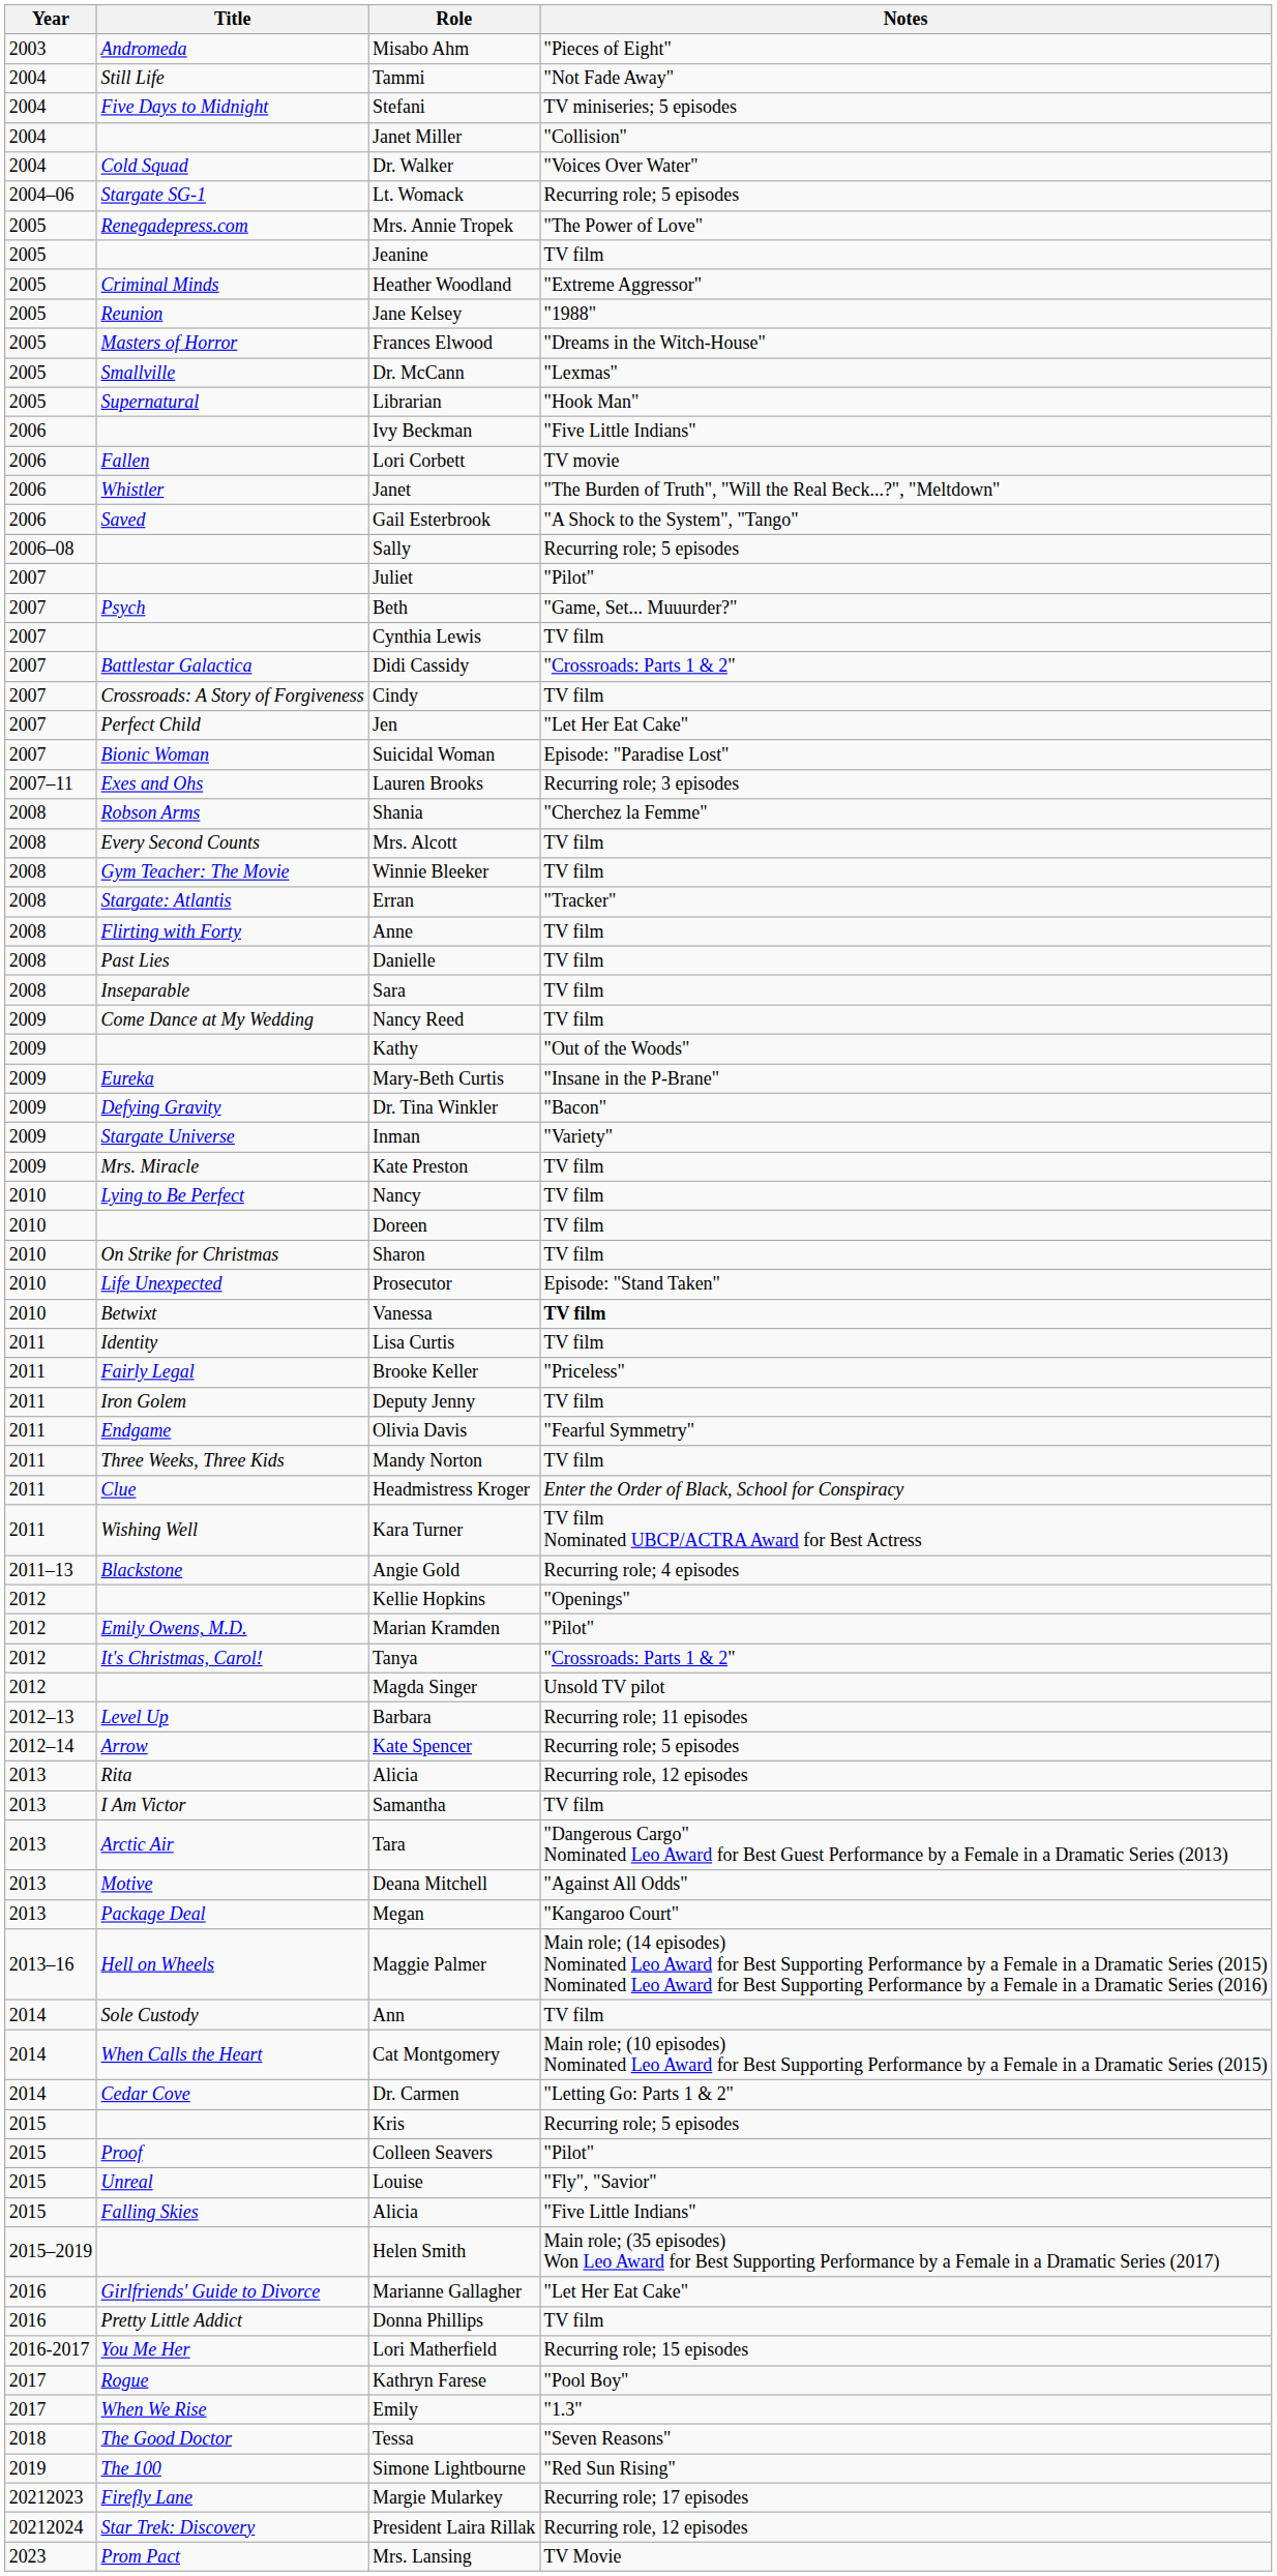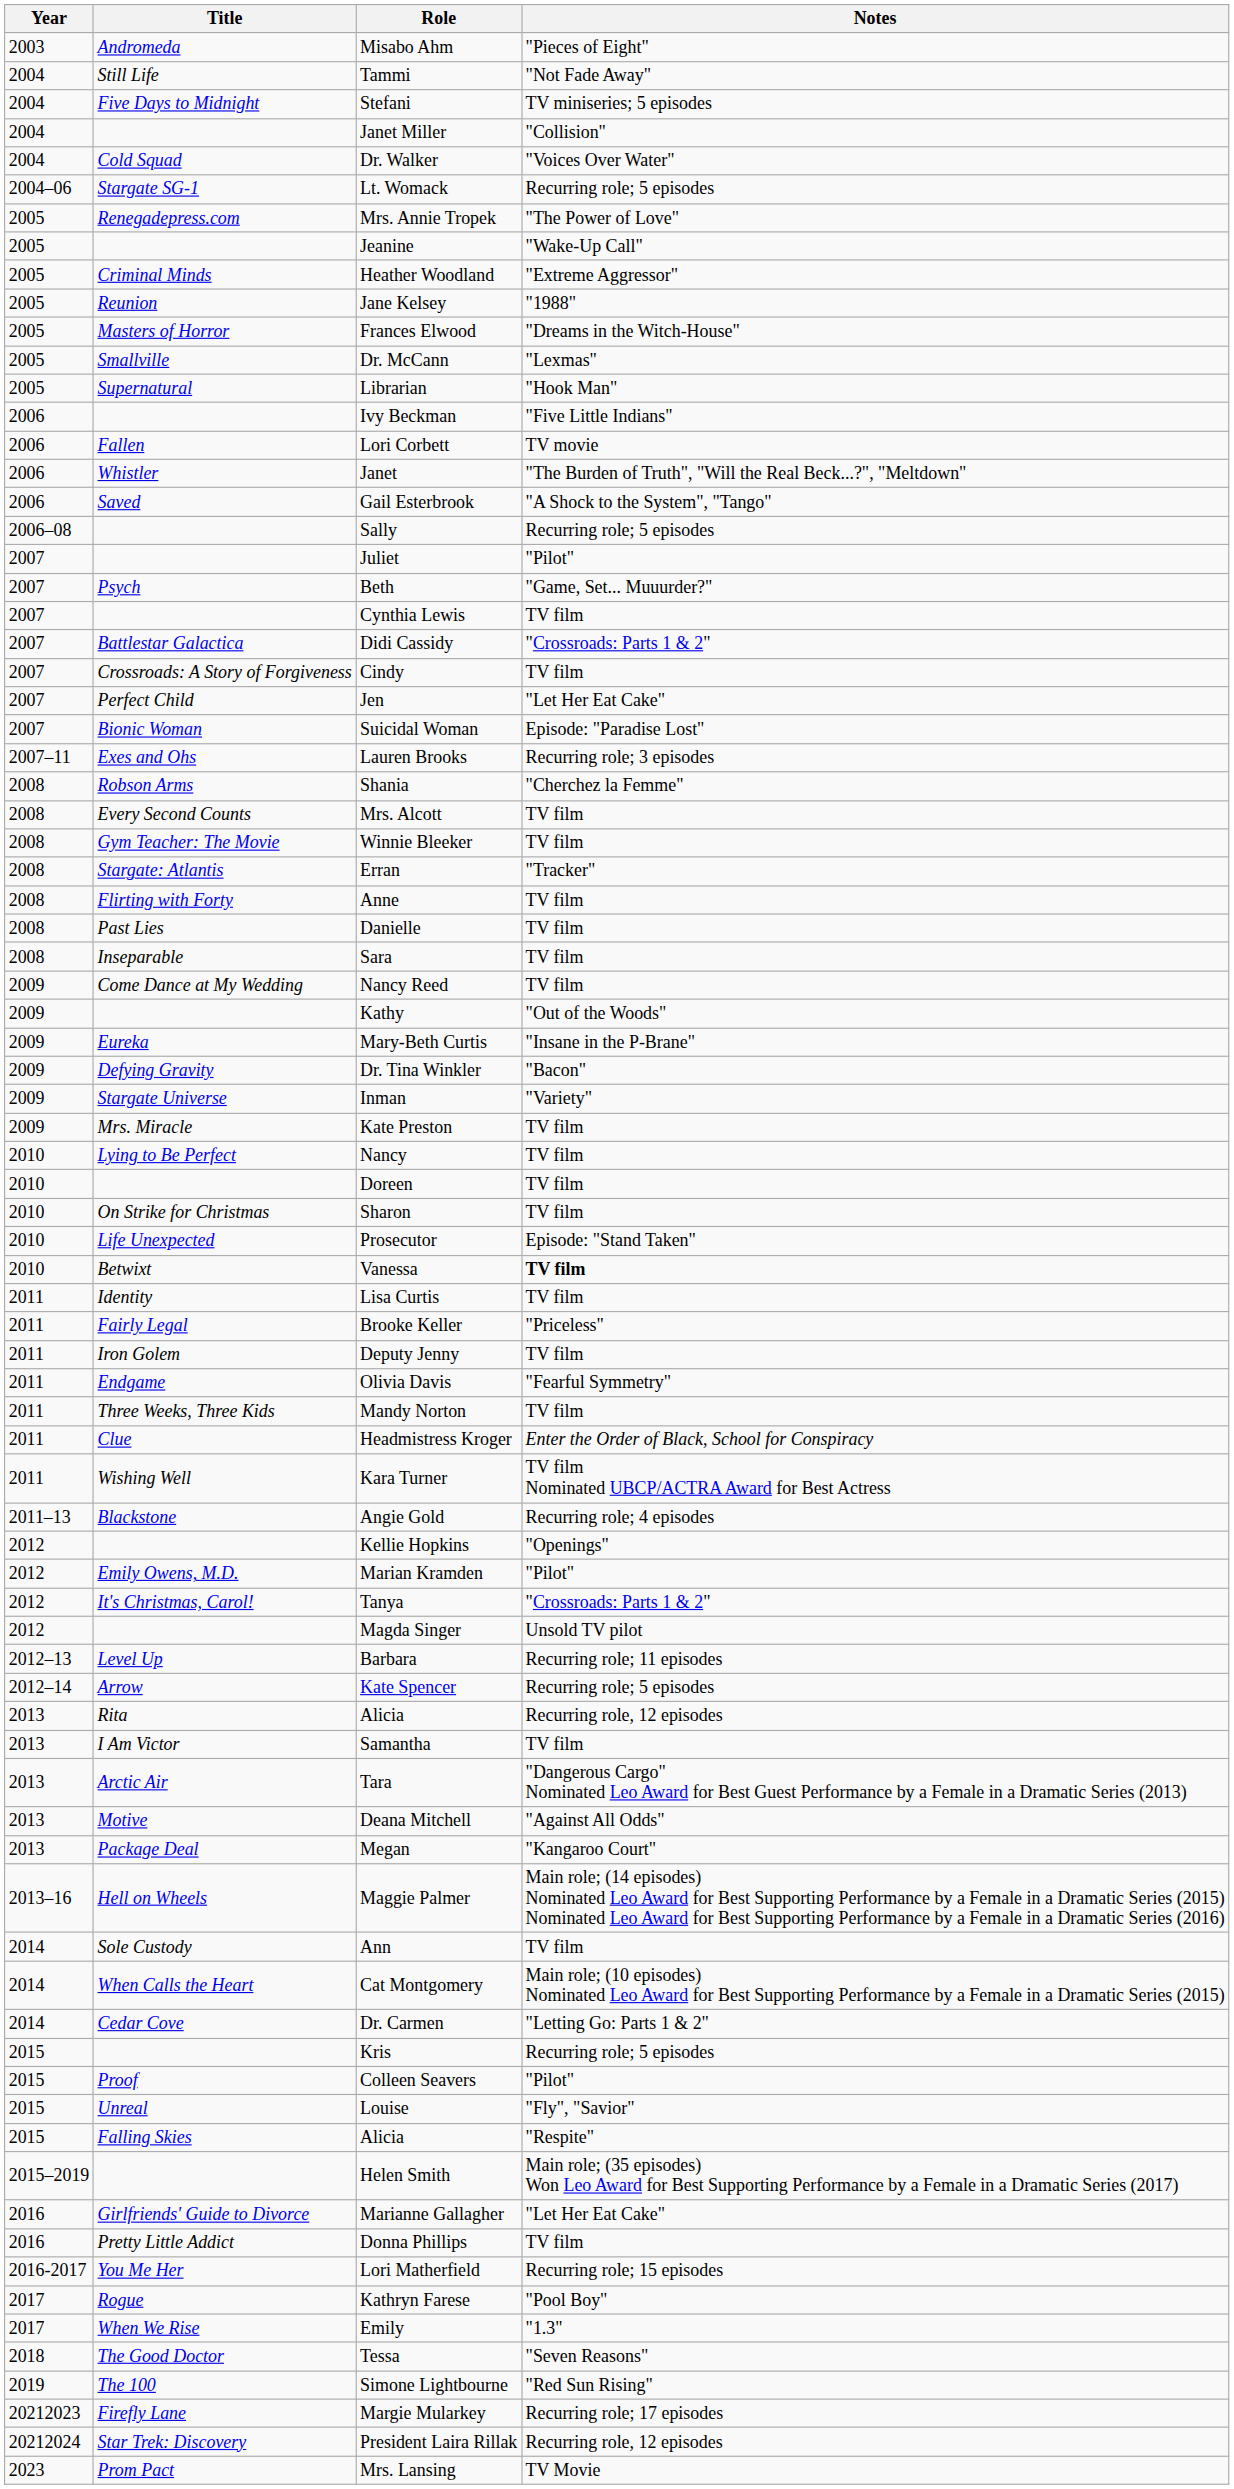 <table class="wikitable sortable">
 <tr>
 <th>Year</th>
 <th>Title</th>
 <th>Role</th>
 <th class="unsortable">Notes</th>
 </tr>
 <tr>
 <td>2003</td>
 <td><em><a href='#'>Andromeda</a></em></td>
 <td>Misabo Ahm</td>
 <td>"Pieces of Eight"</td>
 </tr>
 <tr>
 <td>2004</td>
 <td><em>Still Life</em></td>
 <td>Tammi</td>
 <td>"Not Fade Away"</td>
 </tr>
 <tr>
 <td>2004</td>
 <td><em><a href='#'>Five Days to Midnight</a></em></td>
 <td>Stefani</td>
 <td>TV miniseries; 5 episodes</td>
 </tr>
 <tr>
 <td>2004</td>
 <td><em></em></td>
 <td>Janet Miller</td>
 <td>"Collision"</td>
 </tr>
 <tr>
 <td>2004</td>
 <td><em><a href='#'>Cold Squad</a></em></td>
 <td>Dr. Walker</td>
 <td>"Voices Over Water"</td>
 </tr>
 <tr>
 <td>2004–06</td>
 <td><em><a href='#'>Stargate SG-1</a></em></td>
 <td>Lt. Womack</td>
 <td>Recurring role; 5 episodes</td>
 </tr>
 <tr>
 <td>2005</td>
 <td><em><a href='#'>Renegadepress.com</a></em></td>
 <td>Mrs. Annie Tropek</td>
 <td>"The Power of Love"</td>
 </tr>
 <tr>
 <td>2005</td>
 <td><em></em></td>
 <td>Jeanine</td>
-<td>TV film</td>
+<td>"Wake-Up Call"</td>
 </tr>
 <tr>
 <td>2005</td>
 <td><em><a href='#'>Criminal Minds</a></em></td>
 <td>Heather Woodland</td>
 <td>"Extreme Aggressor"</td>
 </tr>
 <tr>
 <td>2005</td>
 <td><em><a href='#'>Reunion</a></em></td>
 <td>Jane Kelsey</td>
 <td>"1988"</td>
 </tr>
 <tr>
 <td>2005</td>
 <td><em><a href='#'>Masters of Horror</a></em></td>
 <td>Frances Elwood</td>
 <td>"Dreams in the Witch-House"</td>
 </tr>
 <tr>
 <td>2005</td>
 <td><em><a href='#'>Smallville</a></em></td>
 <td>Dr. McCann</td>
 <td>"Lexmas"</td>
 </tr>
 <tr>
 <td>2005</td>
 <td><em><a href='#'>Supernatural</a></em></td>
 <td>Librarian</td>
 <td>"Hook Man"</td>
 </tr>
 <tr>
 <td>2006</td>
 <td><em></em></td>
 <td>Ivy Beckman</td>
 <td>"Five Little Indians"</td>
 </tr>
 <tr>
 <td>2006</td>
 <td><em><a href='#'>Fallen</a></em></td>
 <td>Lori Corbett</td>
 <td>TV movie</td>
 </tr>
 <tr>
 <td>2006</td>
 <td><em><a href='#'>Whistler</a></em></td>
 <td>Janet</td>
 <td>"The Burden of Truth", "Will the Real Beck...?", "Meltdown"</td>
 </tr>
 <tr>
 <td>2006</td>
 <td><em><a href='#'>Saved</a></em></td>
 <td>Gail Esterbrook</td>
 <td>"A Shock to the System", "Tango"</td>
 </tr>
 <tr>
 <td>2006–08</td>
 <td><em></em></td>
 <td>Sally</td>
 <td>Recurring role; 5 episodes</td>
 </tr>
 <tr>
 <td>2007</td>
 <td><em></em></td>
 <td>Juliet</td>
 <td>"Pilot"</td>
 </tr>
 <tr>
 <td>2007</td>
 <td><em><a href='#'>Psych</a></em></td>
 <td>Beth</td>
 <td>"Game, Set... Muuurder?"</td>
 </tr>
 <tr>
 <td>2007</td>
 <td><em></em></td>
 <td>Cynthia Lewis</td>
 <td>TV film</td>
 </tr>
 <tr>
 <td>2007</td>
 <td><em><a href='#'>Battlestar Galactica</a></em></td>
 <td>Didi Cassidy</td>
 <td>"<a href='#'>Crossroads: Parts 1 & 2</a>"</td>
 </tr>
 <tr>
 <td>2007</td>
 <td><em>Crossroads: A Story of Forgiveness</em></td>
 <td>Cindy</td>
 <td>TV film</td>
 </tr>
 <tr>
 <td>2007</td>
 <td><em>Perfect Child</em></td>
 <td>Jen</td>
 <td>"Let Her Eat Cake"</td>
 </tr>
 <tr>
 <td>2007</td>
 <td><em><a href='#'>Bionic Woman</a></em></td>
 <td>Suicidal Woman</td>
 <td>Episode: "Paradise Lost"</td>
 </tr>
 <tr>
 <td>2007–11</td>
 <td><em><a href='#'>Exes and Ohs</a></em></td>
 <td>Lauren Brooks</td>
 <td>Recurring role; 3 episodes</td>
 </tr>
 <tr>
 <td>2008</td>
 <td><em><a href='#'>Robson Arms</a></em></td>
 <td>Shania</td>
 <td>"Cherchez la Femme"</td>
 </tr>
 <tr>
 <td>2008</td>
 <td><em>Every Second Counts</em></td>
 <td>Mrs. Alcott</td>
 <td>TV film</td>
 </tr>
 <tr>
 <td>2008</td>
 <td><em><a href='#'>Gym Teacher: The Movie</a></em></td>
 <td>Winnie Bleeker</td>
 <td>TV film</td>
 </tr>
 <tr>
 <td>2008</td>
 <td><em><a href='#'>Stargate: Atlantis</a></em></td>
 <td>Erran</td>
 <td>"Tracker"</td>
 </tr>
 <tr>
 <td>2008</td>
 <td><em><a href='#'>Flirting with Forty</a></em></td>
 <td>Anne</td>
 <td>TV film</td>
 </tr>
 <tr>
 <td>2008</td>
 <td><em>Past Lies</em></td>
 <td>Danielle</td>
 <td>TV film</td>
 </tr>
 <tr>
 <td>2008</td>
 <td><em>Inseparable</em></td>
 <td>Sara</td>
 <td>TV film</td>
 </tr>
 <tr>
 <td>2009</td>
 <td><em>Come Dance at My Wedding</em></td>
 <td>Nancy Reed</td>
 <td>TV film</td>
 </tr>
 <tr>
 <td>2009</td>
 <td><em></em></td>
 <td>Kathy</td>
 <td>"Out of the Woods"</td>
 </tr>
 <tr>
 <td>2009</td>
 <td><em><a href='#'>Eureka</a></em></td>
 <td>Mary-Beth Curtis</td>
 <td>"Insane in the P-Brane"</td>
 </tr>
 <tr>
 <td>2009</td>
 <td><em><a href='#'>Defying Gravity</a></em></td>
 <td>Dr. Tina Winkler</td>
 <td>"Bacon"</td>
 </tr>
 <tr>
 <td>2009</td>
 <td><em><a href='#'>Stargate Universe</a></em></td>
 <td>Inman</td>
 <td>"Variety"</td>
 </tr>
 <tr>
 <td>2009</td>
 <td><em>Mrs. Miracle</em></td>
 <td>Kate Preston</td>
 <td>TV film</td>
 </tr>
 <tr>
 <td>2010</td>
 <td><em><a href='#'>Lying to Be Perfect</a></em></td>
 <td>Nancy</td>
 <td>TV film</td>
 </tr>
 <tr>
 <td>2010</td>
 <td><em></em></td>
 <td>Doreen</td>
 <td>TV film</td>
 </tr>
 <tr>
 <td>2010</td>
 <td><em>On Strike for Christmas</em></td>
 <td>Sharon</td>
 <td>TV film</td>
 </tr>
 <tr>
 <td>2010</td>
 <td><em><a href='#'>Life Unexpected</a></em></td>
 <td>Prosecutor</td>
 <td>Episode: "Stand Taken"</td>
 </tr>
 <tr>
 <td>2010</td>
 <td><em>Betwixt</em></td>
 <td>Vanessa</td>
 <td><strong>TV film</strong></td>
 </tr>
 <tr>
 <td>2011</td>
 <td><em>Identity</em></td>
 <td>Lisa Curtis</td>
 <td>TV film</td>
 </tr>
 <tr>
 <td>2011</td>
 <td><em><a href='#'>Fairly Legal</a></em></td>
 <td>Brooke Keller</td>
 <td>"Priceless"</td>
 </tr>
 <tr>
 <td>2011</td>
 <td><em>Iron Golem</em></td>
 <td>Deputy Jenny</td>
 <td>TV film</td>
 </tr>
 <tr>
 <td>2011</td>
 <td><em><a href='#'>Endgame</a></em></td>
 <td>Olivia Davis</td>
 <td>"Fearful Symmetry"</td>
 </tr>
 <tr>
 <td>2011</td>
 <td><em>Three Weeks, Three Kids</em></td>
 <td>Mandy Norton</td>
 <td>TV film</td>
 </tr>
 <tr>
 <td>2011</td>
 <td><em><a href='#'>Clue</a></em></td>
 <td>Headmistress Kroger</td>
 <td><em>Enter the Order of Black</em>, <em>School for Conspiracy</em></td>
 </tr>
 <tr>
 <td>2011</td>
 <td><em>Wishing Well</em></td>
 <td>Kara Turner</td>
 <td>TV film<br>Nominated  <a href='#'>UBCP/ACTRA Award</a> for Best Actress</td>
 </tr>
 <tr>
 <td>2011–13</td>
 <td><em><a href='#'>Blackstone</a></em></td>
 <td>Angie Gold</td>
 <td>Recurring role; 4 episodes</td>
 </tr>
 <tr>
 <td>2012</td>
 <td><em></em></td>
 <td>Kellie Hopkins</td>
 <td>"Openings"</td>
 </tr>
 <tr>
 <td>2012</td>
 <td><em><a href='#'>Emily Owens, M.D.</a></em></td>
 <td>Marian Kramden</td>
 <td>"Pilot"</td>
 </tr>
 <tr>
 <td>2012</td>
 <td><em><a href='#'>It's Christmas, Carol!</a></em></td>
 <td>Tanya</td>
 <td>"<a href='#'>Crossroads: Parts 1 & 2</a>"</td>
 </tr>
 <tr>
 <td>2012</td>
 <td><em></em></td>
 <td>Magda Singer</td>
 <td>Unsold TV pilot</td>
 </tr>
 <tr>
 <td>2012–13</td>
 <td><em><a href='#'>Level Up</a></em></td>
 <td>Barbara</td>
 <td>Recurring role; 11 episodes</td>
 </tr>
 <tr>
 <td>2012–14</td>
 <td><em><a href='#'>Arrow</a></em></td>
 <td><a href='#'>Kate Spencer</a></td>
 <td>Recurring role; 5 episodes</td>
 </tr>
 <tr>
 <td>2013</td>
 <td><em>Rita</em></td>
 <td>Alicia</td>
 <td>Recurring role, 12 episodes</td>
 </tr>
 <tr>
 <td>2013</td>
 <td><em>I Am Victor</em></td>
 <td>Samantha</td>
 <td>TV film</td>
 </tr>
 <tr>
 <td>2013</td>
 <td><em><a href='#'>Arctic Air</a></em></td>
 <td>Tara</td>
 <td>"Dangerous Cargo"<br>Nominated  <a href='#'>Leo Award</a> for Best Guest Performance by a Female in a Dramatic Series (2013)</td>
 </tr>
 <tr>
 <td>2013</td>
 <td><em><a href='#'>Motive</a></em></td>
 <td>Deana Mitchell</td>
 <td>"Against All Odds"</td>
 </tr>
 <tr>
 <td>2013</td>
 <td><em><a href='#'>Package Deal</a></em></td>
 <td>Megan</td>
 <td>"Kangaroo Court"</td>
 </tr>
 <tr>
 <td>2013–16</td>
 <td><em><a href='#'>Hell on Wheels</a></em></td>
 <td>Maggie Palmer</td>
 <td>Main role; (14 episodes)<br>Nominated  <a href='#'>Leo Award</a> for Best Supporting Performance by a Female in a Dramatic Series (2015)<br>Nominated  <a href='#'>Leo Award</a> for Best Supporting Performance by a Female in a Dramatic Series (2016)</td>
 </tr>
 <tr>
 <td>2014</td>
 <td><em>Sole Custody</em></td>
 <td>Ann</td>
 <td>TV film</td>
 </tr>
 <tr>
 <td>2014</td>
 <td><em><a href='#'>When Calls the Heart</a></em></td>
 <td>Cat Montgomery</td>
 <td>Main role; (10 episodes)<br>Nominated  <a href='#'>Leo Award</a> for Best Supporting Performance by a Female in a Dramatic Series (2015)</td>
 </tr>
 <tr>
 <td>2014</td>
 <td><em><a href='#'>Cedar Cove</a></em></td>
 <td>Dr. Carmen</td>
 <td>"Letting Go: Parts 1 & 2"</td>
 </tr>
 <tr>
 <td>2015</td>
 <td><em></em></td>
 <td>Kris</td>
 <td>Recurring role; 5 episodes</td>
 </tr>
 <tr>
 <td>2015</td>
 <td><em><a href='#'>Proof</a></em></td>
 <td>Colleen Seavers</td>
 <td>"Pilot"</td>
 </tr>
 <tr>
 <td>2015</td>
 <td><em><a href='#'>Unreal</a></em></td>
 <td>Louise</td>
 <td>"Fly", "Savior"</td>
 </tr>
 <tr>
 <td>2015</td>
 <td><em><a href='#'>Falling Skies</a></em></td>
 <td>Alicia</td>
-<td>"Five Little Indians"</td>
+<td>"Respite"</td>
 </tr>
 <tr>
 <td>2015–2019</td>
 <td><em></em></td>
 <td>Helen Smith</td>
 <td>Main role; (35 episodes)<br>Won  <a href='#'>Leo Award</a> for Best Supporting Performance by a Female in a Dramatic Series (2017)</td>
 </tr>
 <tr>
 <td>2016</td>
 <td><em><a href='#'>Girlfriends' Guide to Divorce</a></em></td>
 <td>Marianne Gallagher</td>
 <td>"Let Her Eat Cake"</td>
 </tr>
 <tr>
 <td>2016</td>
 <td><em>Pretty Little Addict</em></td>
 <td>Donna Phillips</td>
 <td>TV film</td>
 </tr>
 <tr>
 <td>2016-2017</td>
 <td><em><a href='#'>You Me Her</a></em></td>
 <td>Lori Matherfield</td>
 <td>Recurring role; 15 episodes</td>
 </tr>
 <tr>
 <td>2017</td>
 <td><em><a href='#'>Rogue</a></em></td>
 <td>Kathryn Farese</td>
 <td>"Pool Boy"</td>
 </tr>
 <tr>
 <td>2017</td>
 <td><em><a href='#'>When We Rise</a></em></td>
 <td>Emily</td>
 <td>"1.3"</td>
 </tr>
 <tr>
 <td>2018</td>
 <td data-sort-value="Good Doctor, The"><em><a href='#'>The Good Doctor</a></em></td>
 <td>Tessa</td>
 <td>"Seven Reasons"</td>
 </tr>
 <tr>
 <td>2019</td>
 <td data-sort-value="100, The"><em><a href='#'>The 100</a></em></td>
 <td>Simone Lightbourne</td>
 <td>"Red Sun Rising"</td>
 </tr>
 <tr>
 <td>20212023</td>
 <td><em><a href='#'>Firefly Lane</a></em></td>
 <td>Margie Mularkey</td>
 <td>Recurring role; 17 episodes</td>
 </tr>
 <tr>
 <td>20212024</td>
 <td><em><a href='#'>Star Trek: Discovery</a></em></td>
 <td>President Laira Rillak</td>
 <td>Recurring role, 12 episodes</td>
 </tr>
 <tr>
 <td>2023</td>
 <td><em><a href='#'>Prom Pact</a></em></td>
 <td>Mrs. Lansing</td>
 <td>TV Movie</td>
 </tr>
 </table>
